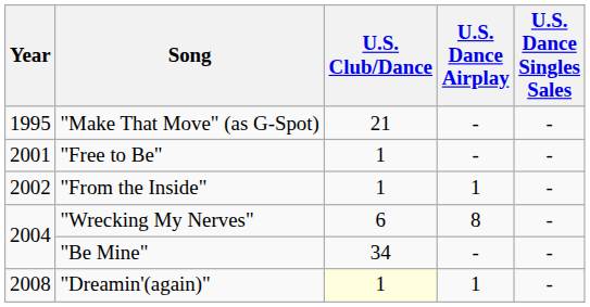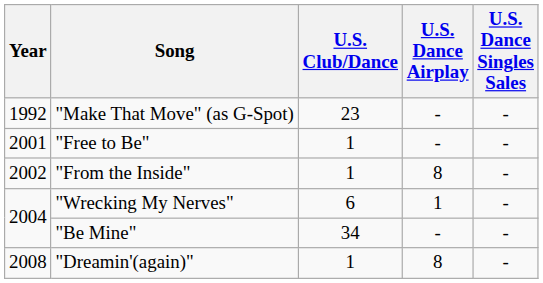 <table class="wikitable">
 <tr>
 <th>Year</th>
 <th>Song</th>
 <th width="45"><a href='#'>U.S. Club/Dance</a></th>
 <th width="45"><a href='#'>U.S. Dance Airplay</a></th>
 <th width="45"><a href='#'>U.S. Dance Singles Sales</a></th>
 </tr>
 <tr>
-<td>1995</td>
+<td>1992</td>
 <td>"Make That Move" (as G-Spot)</td>
-<td style="text-align:center;">21</td>
+<td style="text-align:center;">23</td>
 <td style="text-align:center;">-</td>
 <td style="text-align:center;">-</td>
 </tr>
 <tr>
 <td>2001</td>
 <td>"Free to Be"</td>
 <td style="text-align:center;">1</td>
 <td style="text-align:center;">-</td>
 <td style="text-align:center;">-</td>
 </tr>
 <tr>
 <td>2002</td>
 <td>"From the Inside"</td>
 <td style="text-align:center;">1</td>
-<td style="text-align:center;">1</td>
+<td style="text-align:center;">8</td>
 <td style="text-align:center;">-</td>
 </tr>
 <tr>
 <td rowspan="2">2004</td>
 <td>"Wrecking My Nerves"</td>
 <td style="text-align:center;">6</td>
-<td style="text-align:center;">8</td>
+<td style="text-align:center;">1</td>
 <td style="text-align:center;">-</td>
 </tr>
 <tr>
 <td>"Be Mine"</td>
 <td style="text-align:center;">34</td>
 <td style="text-align:center;">-</td>
 <td style="text-align:center;">-</td>
 </tr>
 <tr>
 <td>2008</td>
 <td>"Dreamin'(again)"</td>
-<td style="background: lightyellow; text-align:center;">1</td>
 <td style="text-align:center;">1</td>
+<td style="text-align:center;">8</td>
 <td style="text-align:center;">-</td>
 </tr>
 </table>
